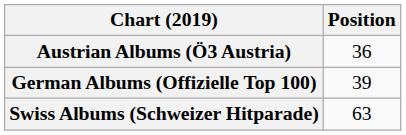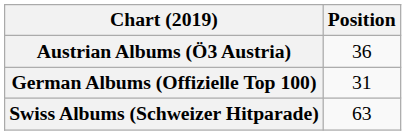 <table class="wikitable sortable plainrowheaders" style="text-align:center">
 <tr>
 <th scope="col">Chart (2019)</th>
 <th scope="col">Position</th>
 </tr>
 <tr>
 <th scope="row">Austrian Albums (Ö3 Austria)</th>
 <td>36</td>
 </tr>
 <tr>
 <th scope="row">German Albums (Offizielle Top 100)</th>
-<td>39</td>
+<td>31</td>
 </tr>
 <tr>
 <th scope="row">Swiss Albums (Schweizer Hitparade)</th>
 <td>63</td>
 </tr>
 </table>
